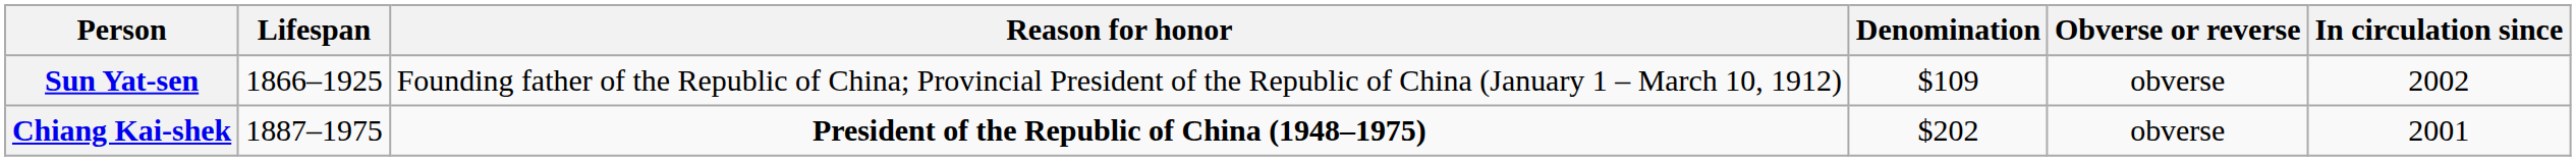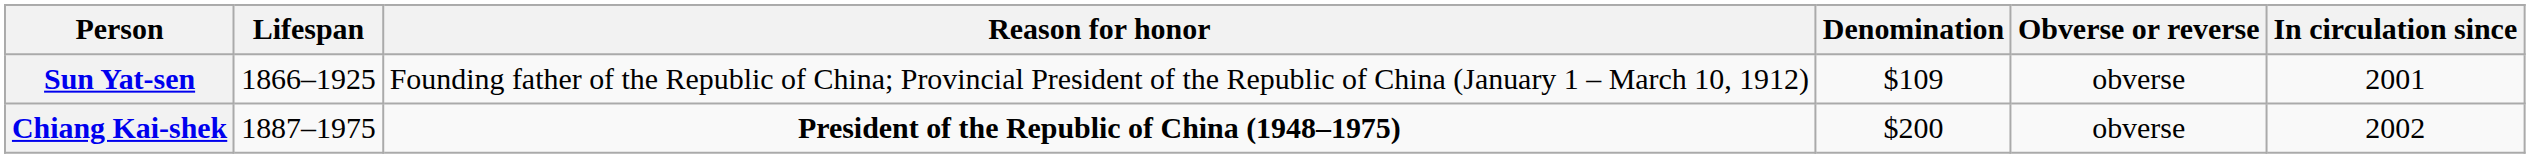 <table class="wikitable" style="font-size: 95%; text-align:center;">
 <tr>
 <th>Person</th>
 <th>Lifespan</th>
 <th>Reason for honor</th>
 <th>Denomination</th>
 <th>Obverse or reverse</th>
 <th>In circulation since</th>
 </tr>
 <tr>
 <th><a href='#'>Sun Yat-sen</a></th>
 <td>1866–1925</td>
 <td>Founding father of the Republic of China; Provincial President of the Republic of China (January 1 – March 10, 1912)</td>
 <td>$109</td>
 <td>obverse</td>
-<td>2002</td>
+<td>2001</td>
 </tr>
 <tr>
 <th><a href='#'>Chiang Kai-shek</a></th>
 <td>1887–1975</td>
 <td><strong>President of the Republic of China (1948–1975)</strong></td>
-<td>$202</td>
+<td>$200</td>
 <td>obverse</td>
-<td>2001</td>
+<td>2002</td>
 </tr>
 </table>
